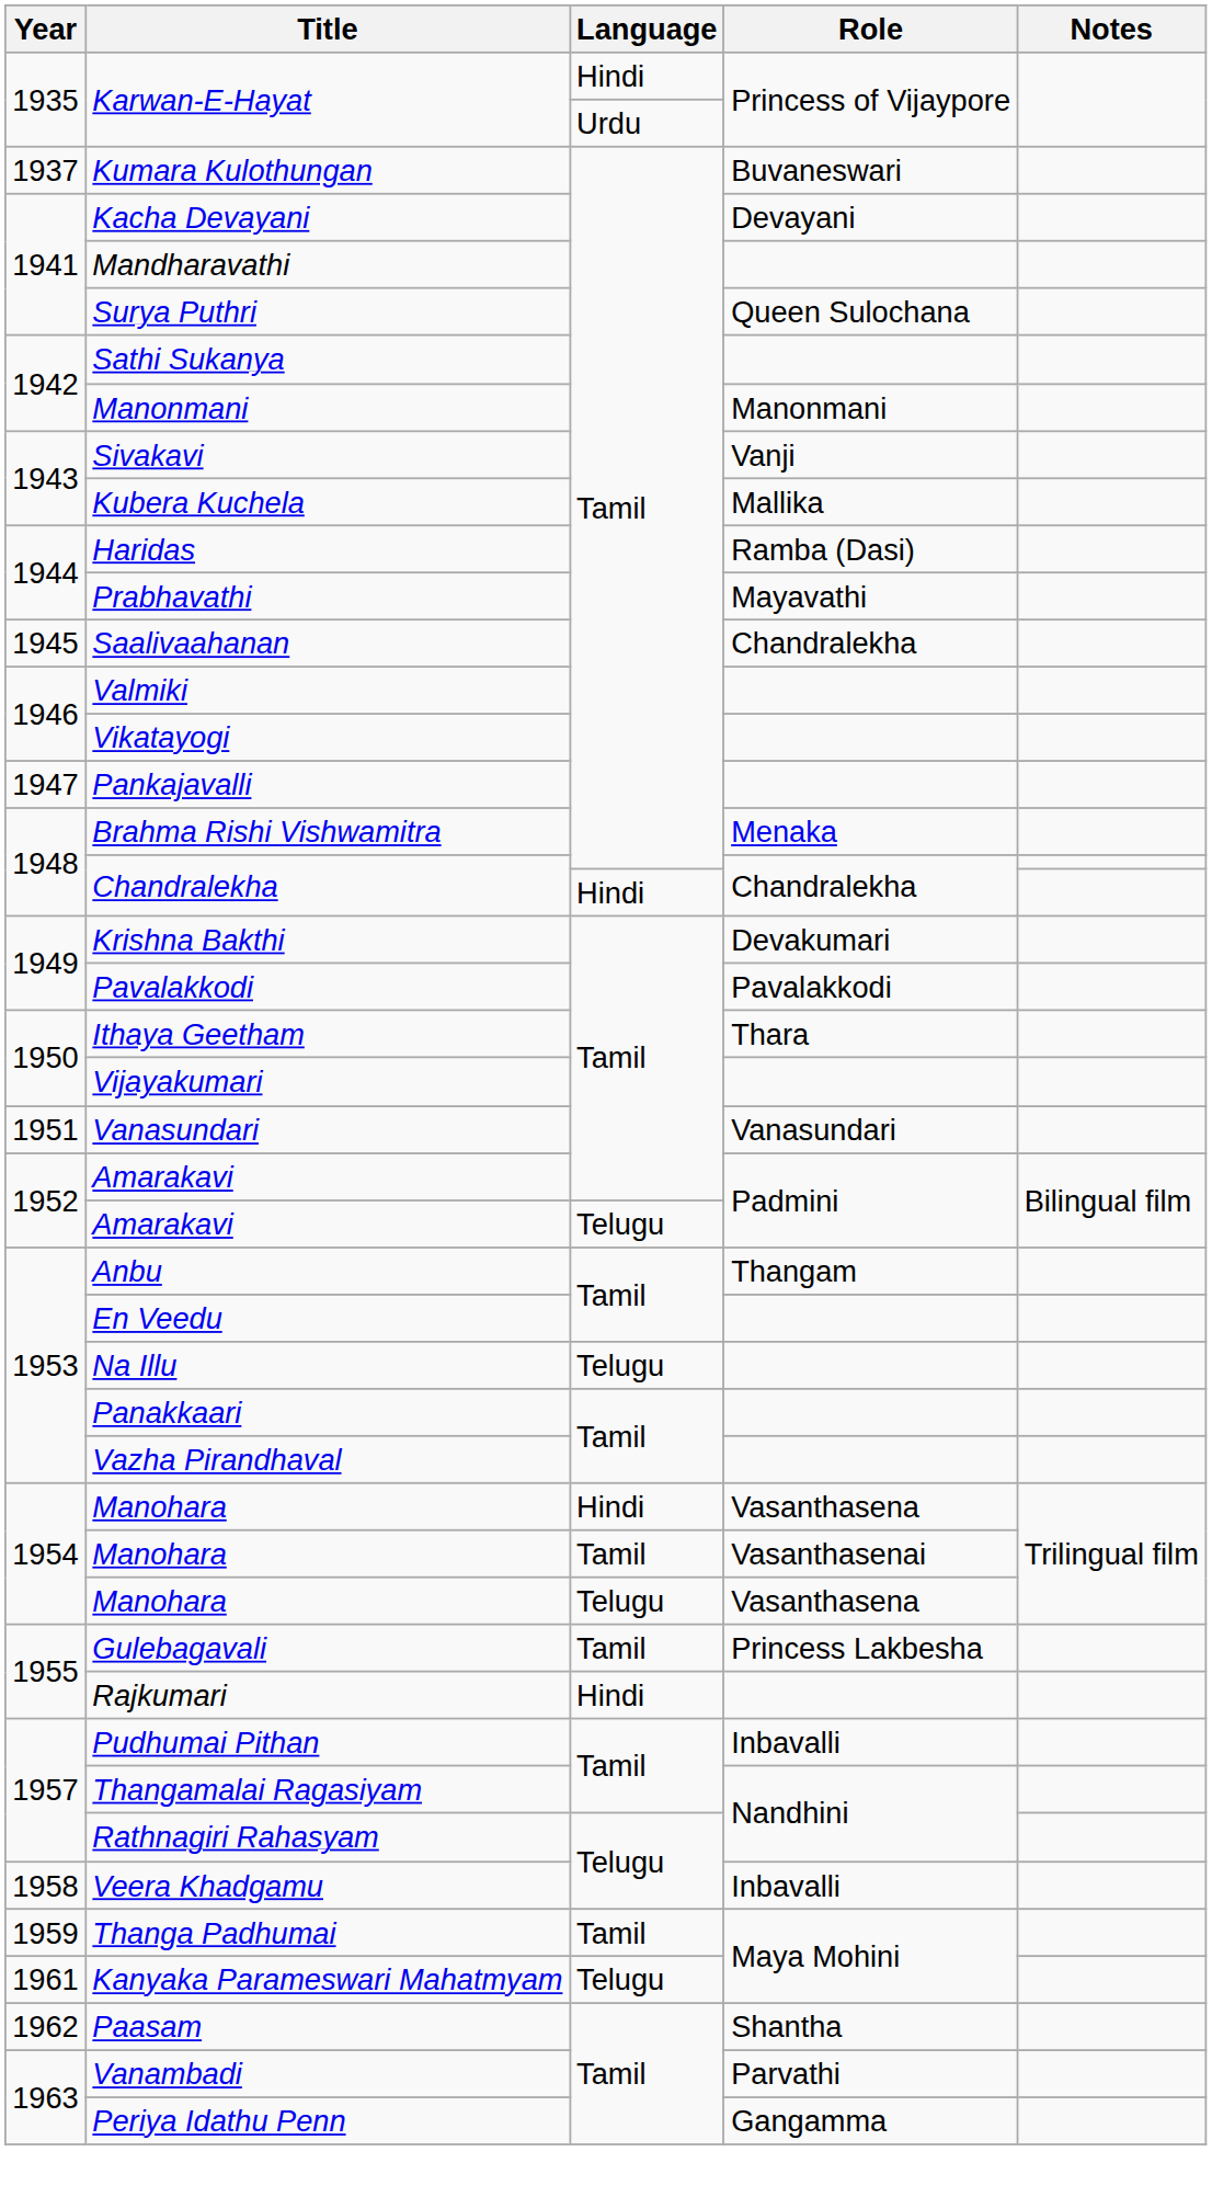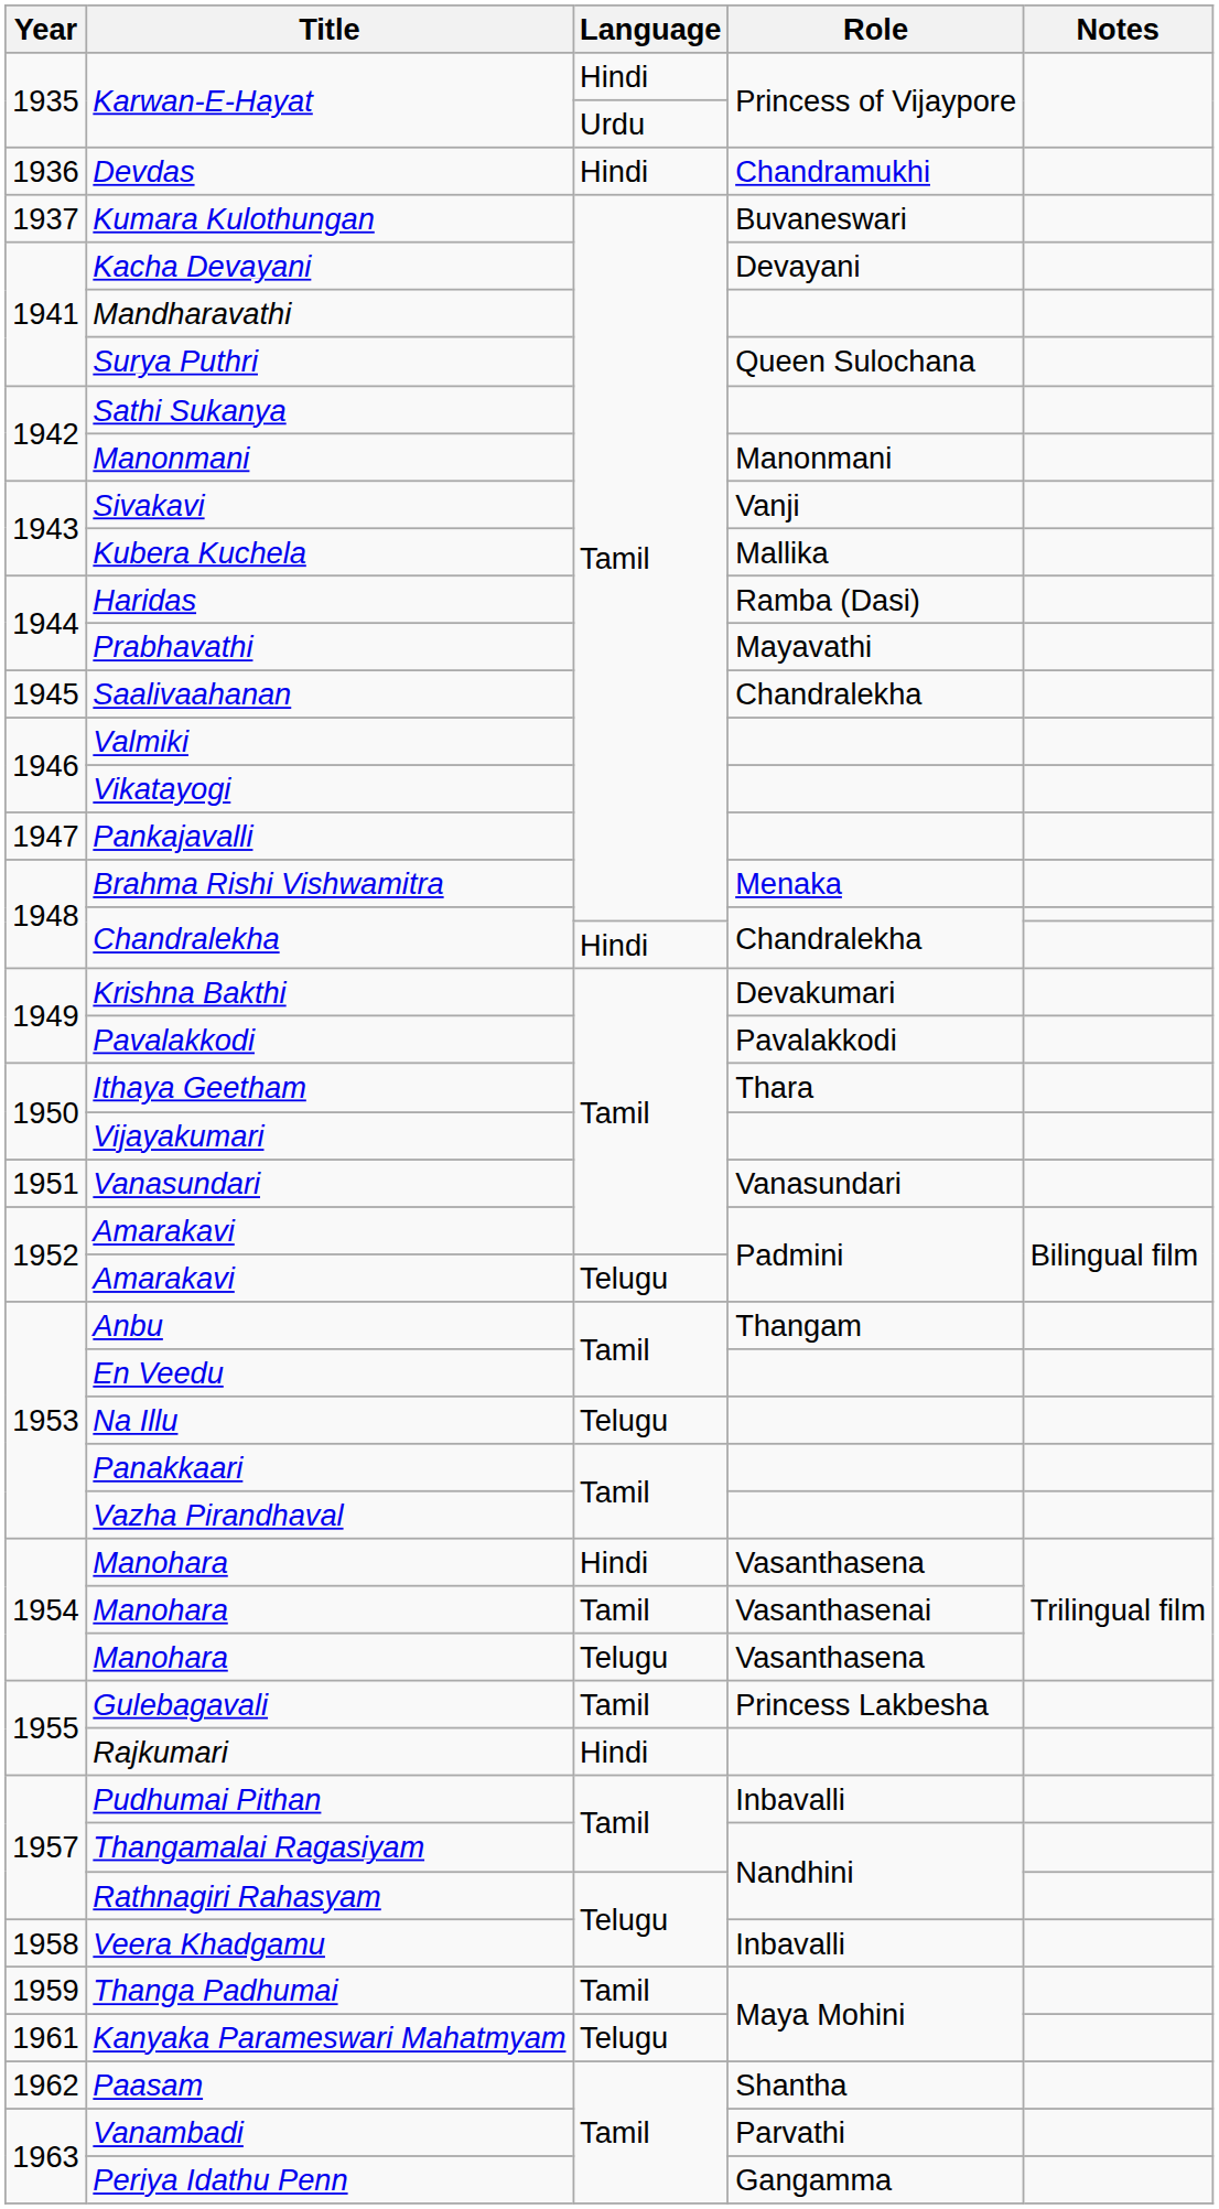 <table class="wikitable sortable" style="font-size: 95%;">
 <tr>
 <th>Year</th>
 <th>Title</th>
 <th>Language</th>
 <th>Role</th>
 <th>Notes</th>
 </tr>
 <tr>
 <td rowspan="2">1935</td>
 <td rowspan="2"><em><a href='#'>Karwan-E-Hayat</a></em></td>
 <td>Hindi</td>
 <td rowspan="2">Princess of Vijaypore</td>
 <td rowspan="2"></td>
 </tr>
 <tr>
 <td>Urdu</td>
+</tr>
+<tr>
+<td>1936</td>
+<td><em><a href='#'>Devdas</a></em></td>
+<td>Hindi</td>
+<td><a href='#'>Chandramukhi</a></td>
+<td></td>
 </tr>
 <tr>
 <td>1937</td>
 <td><em><a href='#'>Kumara Kulothungan</a></em></td>
 <td rowspan="16">Tamil</td>
 <td>Buvaneswari</td>
 <td></td>
 </tr>
 <tr>
 <td rowspan="3">1941</td>
 <td><em><a href='#'>Kacha Devayani</a></em></td>
 <td>Devayani</td>
 <td></td>
 </tr>
 <tr>
 <td><em>Mandharavathi</em></td>
 <td></td>
 <td></td>
 </tr>
 <tr>
 <td><em><a href='#'>Surya Puthri</a></em></td>
 <td>Queen Sulochana</td>
 <td></td>
 </tr>
 <tr>
 <td rowspan="2">1942</td>
 <td><em><a href='#'>Sathi Sukanya</a></em></td>
 <td></td>
 <td></td>
 </tr>
 <tr>
 <td><em><a href='#'>Manonmani</a></em></td>
 <td>Manonmani</td>
 <td></td>
 </tr>
 <tr>
 <td rowspan="2">1943</td>
 <td><em><a href='#'>Sivakavi</a></em></td>
 <td>Vanji</td>
 <td></td>
 </tr>
 <tr>
 <td><em><a href='#'>Kubera Kuchela</a></em></td>
 <td>Mallika</td>
 <td></td>
 </tr>
 <tr>
 <td rowspan="2">1944</td>
 <td><em><a href='#'>Haridas</a></em></td>
 <td>Ramba (Dasi)</td>
 <td></td>
 </tr>
 <tr>
 <td><em><a href='#'>Prabhavathi</a></em></td>
 <td>Mayavathi</td>
 <td></td>
 </tr>
 <tr>
 <td>1945</td>
 <td><em><a href='#'>Saalivaahanan</a></em></td>
 <td>Chandralekha</td>
 <td></td>
 </tr>
 <tr>
 <td rowspan="2">1946</td>
 <td><em><a href='#'>Valmiki</a></em></td>
 <td></td>
 <td></td>
 </tr>
 <tr>
 <td><em><a href='#'>Vikatayogi</a></em></td>
 <td></td>
 <td></td>
 </tr>
 <tr>
 <td>1947</td>
 <td><em><a href='#'>Pankajavalli</a></em></td>
 <td></td>
 <td></td>
 </tr>
 <tr>
 <td rowspan="3">1948</td>
 <td><em><a href='#'>Brahma Rishi Vishwamitra</a></em></td>
 <td><a href='#'>Menaka</a></td>
 <td></td>
 </tr>
 <tr>
 <td rowspan="2"><em><a href='#'>Chandralekha</a></em></td>
 <td rowspan="2">Chandralekha</td>
 <td></td>
 </tr>
 <tr>
 <td>Hindi</td>
 <td></td>
 </tr>
 <tr>
 <td rowspan="2">1949</td>
 <td><em><a href='#'>Krishna Bakthi</a></em></td>
 <td rowspan="6">Tamil</td>
 <td>Devakumari</td>
 <td></td>
 </tr>
 <tr>
 <td><em><a href='#'>Pavalakkodi</a></em></td>
 <td>Pavalakkodi</td>
 <td></td>
 </tr>
 <tr>
 <td rowspan="2">1950</td>
 <td><em><a href='#'>Ithaya Geetham</a></em></td>
 <td>Thara</td>
 <td></td>
 </tr>
 <tr>
 <td><em><a href='#'>Vijayakumari</a></em></td>
 <td></td>
 <td></td>
 </tr>
 <tr>
 <td>1951</td>
 <td><em><a href='#'>Vanasundari</a></em></td>
 <td>Vanasundari</td>
 <td></td>
 </tr>
 <tr>
 <td rowspan="2">1952</td>
 <td><em><a href='#'>Amarakavi</a></em></td>
 <td rowspan="2">Padmini</td>
 <td rowspan="2">Bilingual film</td>
 </tr>
 <tr>
 <td><em><a href='#'>Amarakavi</a></em></td>
 <td>Telugu</td>
 </tr>
 <tr>
 <td rowspan="5">1953</td>
 <td><em><a href='#'>Anbu</a></em></td>
 <td rowspan="2">Tamil</td>
 <td>Thangam</td>
 <td></td>
 </tr>
 <tr>
 <td><em><a href='#'>En Veedu</a></em></td>
 <td></td>
 <td></td>
 </tr>
 <tr>
 <td><em><a href='#'>Na Illu</a></em></td>
 <td>Telugu</td>
 <td></td>
 <td></td>
 </tr>
 <tr>
 <td><em><a href='#'>Panakkaari</a></em></td>
 <td rowspan="2">Tamil</td>
 <td></td>
 <td></td>
 </tr>
 <tr>
 <td><em><a href='#'>Vazha Pirandhaval</a></em></td>
 <td></td>
 <td></td>
 </tr>
 <tr>
 <td rowspan="3">1954</td>
 <td><em><a href='#'>Manohara</a></em></td>
 <td>Hindi</td>
 <td>Vasanthasena</td>
 <td rowspan="3">Trilingual film</td>
 </tr>
 <tr>
 <td><em><a href='#'>Manohara</a></em></td>
 <td>Tamil</td>
 <td>Vasanthasenai</td>
 </tr>
 <tr>
 <td><em><a href='#'>Manohara</a></em></td>
 <td>Telugu</td>
 <td>Vasanthasena</td>
 </tr>
 <tr>
 <td rowspan="2">1955</td>
 <td><em><a href='#'>Gulebagavali</a></em></td>
 <td>Tamil</td>
 <td>Princess Lakbesha</td>
 <td></td>
 </tr>
 <tr>
 <td><em>Rajkumari</em></td>
 <td>Hindi</td>
 <td></td>
 <td></td>
 </tr>
 <tr>
 <td rowspan="3">1957</td>
 <td><em><a href='#'>Pudhumai Pithan</a></em></td>
 <td rowspan="2">Tamil</td>
 <td>Inbavalli</td>
 <td></td>
 </tr>
 <tr>
 <td><em><a href='#'>Thangamalai Ragasiyam</a></em></td>
 <td rowspan="2">Nandhini</td>
 <td></td>
 </tr>
 <tr>
 <td><em><a href='#'>Rathnagiri Rahasyam</a></em></td>
 <td rowspan="2">Telugu</td>
 <td></td>
 </tr>
 <tr>
 <td>1958</td>
 <td><em><a href='#'>Veera Khadgamu</a></em></td>
 <td>Inbavalli</td>
 <td></td>
 </tr>
 <tr>
 <td>1959</td>
 <td><em><a href='#'>Thanga Padhumai</a></em></td>
 <td>Tamil</td>
 <td rowspan="2">Maya Mohini</td>
 <td></td>
 </tr>
 <tr>
 <td>1961</td>
 <td><em><a href='#'>Kanyaka Parameswari Mahatmyam</a></em></td>
 <td>Telugu</td>
 <td></td>
 </tr>
 <tr>
 <td>1962</td>
 <td><em><a href='#'>Paasam</a></em></td>
 <td rowspan="3">Tamil</td>
 <td>Shantha</td>
 <td></td>
 </tr>
 <tr>
 <td rowspan="2">1963</td>
 <td><em><a href='#'>Vanambadi</a></em></td>
 <td>Parvathi</td>
 <td></td>
 </tr>
 <tr>
 <td><em><a href='#'>Periya Idathu Penn</a></em></td>
 <td>Gangamma</td>
 <td></td>
 </tr>
 </table>
